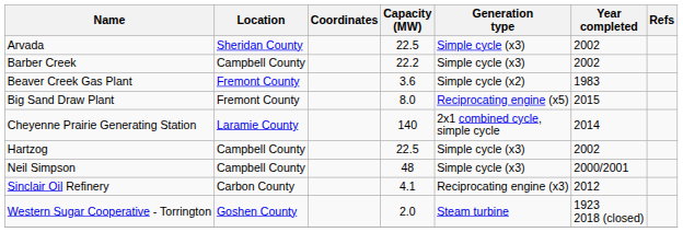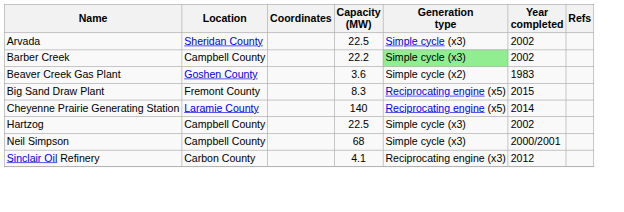 <table class="wikitable sortable">
 <tr>
 <th>Name</th>
 <th>Location</th>
 <th>Coordinates</th>
 <th>Capacity<br>(MW)</th>
 <th>Generation<br>type</th>
 <th>Year<br>completed</th>
 <th>Refs</th>
 </tr>
 <tr>
 <td>Arvada</td>
 <td><a href='#'>Sheridan County</a></td>
 <td></td>
 <td align=center>22.5</td>
 <td><a href='#'>Simple cycle</a> (x3)</td>
 <td>2002</td>
 <td></td>
 </tr>
 <tr>
 <td>Barber Creek</td>
 <td>Campbell County</td>
 <td></td>
 <td align=center>22.2</td>
-<td>Simple cycle (x3)</td>
+<td style="background: lightgreen;">Simple cycle (x3)</td>
 <td>2002</td>
 <td></td>
 </tr>
 <tr>
 <td>Beaver Creek Gas Plant</td>
-<td><a href='#'>Fremont County</a></td>
+<td><a href='#'>Goshen County</a></td>
 <td></td>
 <td align=center>3.6</td>
 <td>Simple cycle (x2)</td>
 <td>1983</td>
 <td></td>
 </tr>
 <tr>
 <td>Big Sand Draw Plant</td>
 <td>Fremont County</td>
 <td></td>
-<td align=center>8.0</td>
+<td align=center>8.3</td>
 <td><a href='#'>Reciprocating engine</a> (x5)</td>
 <td>2015</td>
 <td></td>
 </tr>
 <tr>
 <td>Cheyenne Prairie Generating Station</td>
 <td><a href='#'>Laramie County</a></td>
 <td></td>
 <td align=center>140</td>
-<td>2x1 <a href='#'>combined cycle</a>,<br>simple cycle</td>
+<td><a href='#'>Reciprocating engine</a> (x5)</td>
 <td>2014</td>
 <td></td>
 </tr>
 <tr>
 <td>Hartzog</td>
 <td>Campbell County</td>
 <td></td>
 <td align=center>22.5</td>
 <td>Simple cycle (x3)</td>
 <td>2002</td>
 <td></td>
 </tr>
 <tr>
 <td>Neil Simpson</td>
 <td>Campbell County</td>
 <td></td>
-<td align=center>48</td>
+<td align=center>68</td>
 <td>Simple cycle (x3)</td>
 <td>2000/2001</td>
 <td></td>
 </tr>
 <tr>
 <td><a href='#'>Sinclair Oil</a> Refinery</td>
 <td>Carbon County</td>
 <td></td>
 <td align=center>4.1</td>
 <td>Reciprocating engine (x3)</td>
 <td>2012</td>
 <td></td>
 </tr>
 <tr>
-<td><a href='#'>Western Sugar Cooperative</a> - Torrington</td>
-<td><a href='#'>Goshen County</a></td>
-<td></td>
-<td align=center>2.0</td>
-<td><a href='#'>Steam turbine</a></td>
-<td>1923<br>2018 (closed)</td>
-<td></td>
-</tr>
-<tr>
 </tr>
 </table>
